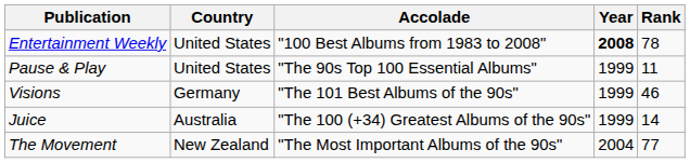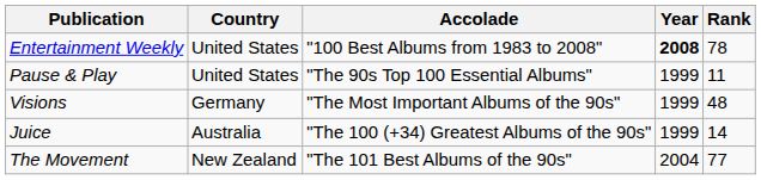 <table class="wikitable">
 <tr>
 <th>Publication</th>
 <th>Country</th>
 <th>Accolade</th>
 <th>Year</th>
 <th>Rank</th>
 </tr>
 <tr>
 <td><em><a href='#'>Entertainment Weekly</a></em></td>
 <td>United States</td>
 <td>"100 Best Albums from 1983 to 2008"</td>
 <td><strong>2008</strong></td>
 <td>78</td>
 </tr>
 <tr>
 <td><em>Pause & Play</em></td>
 <td>United States</td>
 <td>"The 90s Top 100 Essential Albums"</td>
 <td>1999</td>
 <td>11</td>
 </tr>
 <tr>
 <td><em>Visions</em></td>
 <td>Germany</td>
-<td>"The 101 Best Albums of the 90s"</td>
+<td>"The Most Important Albums of the 90s"</td>
 <td>1999</td>
-<td>46</td>
+<td>48</td>
 </tr>
 <tr>
 <td><em>Juice</em></td>
 <td>Australia</td>
 <td>"The 100 (+34) Greatest Albums of the 90s"</td>
 <td>1999</td>
 <td>14</td>
 </tr>
 <tr>
 <td><em>The Movement</em></td>
 <td>New Zealand</td>
-<td>"The Most Important Albums of the 90s"</td>
+<td>"The 101 Best Albums of the 90s"</td>
 <td>2004</td>
 <td>77</td>
 </tr>
 </table>
